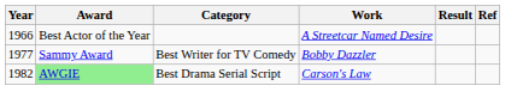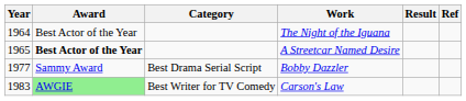 <table class="wikitable">
 <tr>
 <th>Year</th>
 <th>Award</th>
 <th>Category</th>
 <th>Work</th>
 <th>Result</th>
 <th>Ref</th>
 </tr>
 <tr>
-<td>1966</td>
+<td>1964</td>
 <td>Best Actor of the Year</td>
+<td></td>
+<td><em><a href='#'>The Night of the Iguana</a></em></td>
+<td></td>
+<td></td>
+</tr>
+<tr>
+<td>1965</td>
+<td><strong>Best Actor of the Year</strong></td>
 <td></td>
 <td><em><a href='#'>A Streetcar Named Desire</a></em></td>
 <td></td>
 <td></td>
 </tr>
 <tr>
 <td>1977</td>
 <td><a href='#'>Sammy Award</a></td>
-<td>Best Writer for TV Comedy</td>
+<td>Best Drama Serial Script</td>
 <td><em><a href='#'>Bobby Dazzler</a></em></td>
 <td></td>
 <td></td>
 </tr>
 <tr>
-<td>1982</td>
+<td>1983</td>
 <td style="background: lightgreen;"><a href='#'>AWGIE</a></td>
-<td>Best Drama Serial Script</td>
+<td>Best Writer for TV Comedy</td>
 <td><em><a href='#'>Carson's Law</a></em></td>
 <td></td>
 <td></td>
 </tr>
 </table>
